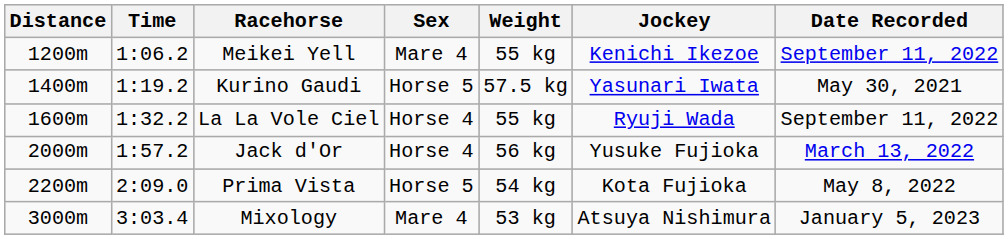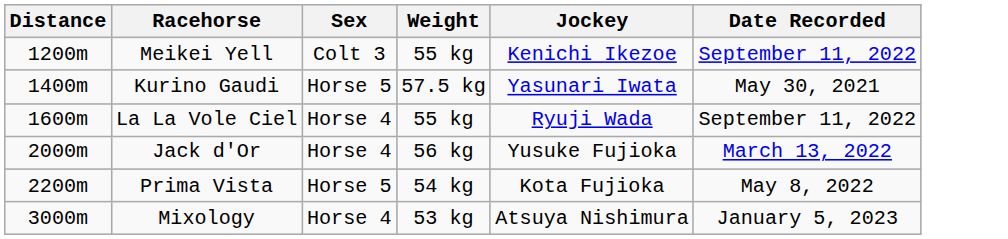 <table class="wikitable" style="text-align: center;">
 <tr>
 <th>Distance</th>
-<th>Time</th>
 <th>Racehorse</th>
 <th>Sex</th>
 <th>Weight</th>
 <th>Jockey</th>
 <th>Date Recorded</th>
 </tr>
 <tr>
 <td>1200m</td>
-<td>1:06.2</td>
 <td>Meikei Yell</td>
-<td>Mare 4</td>
+<td>Colt 3</td>
 <td>55 kg</td>
 <td><a href='#'>Kenichi Ikezoe</a></td>
 <td><a href='#'>September 11, 2022</a></td>
 </tr>
 <tr>
 <td>1400m</td>
-<td>1:19.2</td>
 <td>Kurino Gaudi</td>
 <td>Horse 5</td>
 <td>57.5 kg</td>
 <td><a href='#'>Yasunari Iwata</a></td>
 <td>May 30, 2021</td>
 </tr>
 <tr>
 <td>1600m</td>
-<td>1:32.2</td>
 <td>La La Vole Ciel</td>
 <td>Horse 4</td>
 <td>55 kg</td>
 <td><a href='#'>Ryuji Wada</a></td>
 <td>September 11, 2022</td>
 </tr>
 <tr>
 <td>2000m</td>
-<td>1:57.2</td>
 <td>Jack d'Or</td>
 <td>Horse 4</td>
 <td>56 kg</td>
 <td>Yusuke Fujioka</td>
 <td><a href='#'>March 13, 2022</a></td>
 </tr>
 <tr>
 <td>2200m</td>
-<td>2:09.0</td>
 <td>Prima Vista</td>
 <td>Horse 5</td>
 <td>54 kg</td>
 <td>Kota Fujioka</td>
 <td>May 8, 2022</td>
 </tr>
 <tr>
 <td>3000m</td>
-<td>3:03.4</td>
 <td>Mixology</td>
-<td>Mare 4</td>
+<td>Horse 4</td>
 <td>53 kg</td>
 <td>Atsuya Nishimura</td>
 <td>January 5, 2023</td>
 </tr>
 </table>
